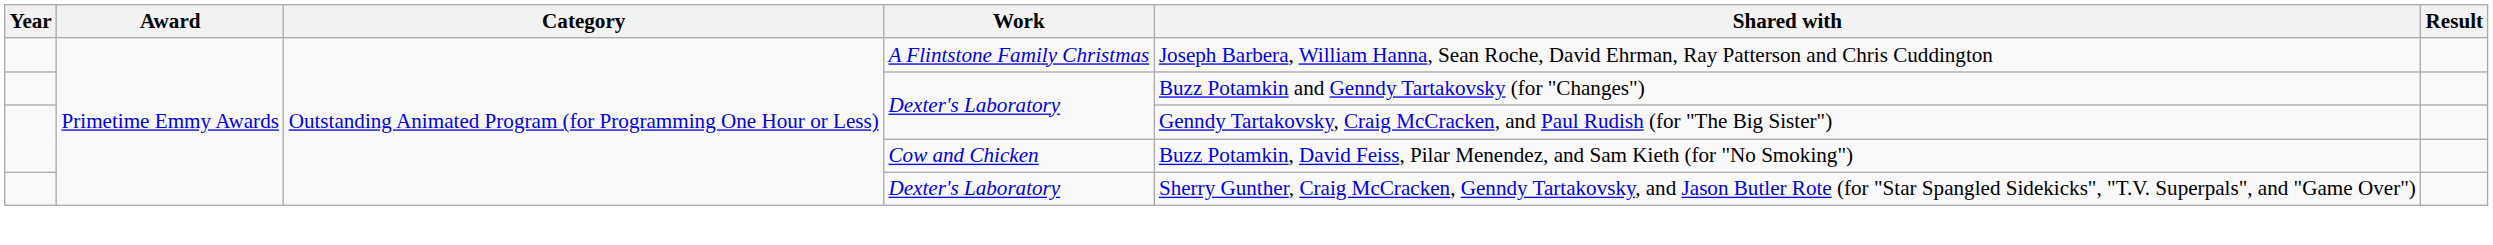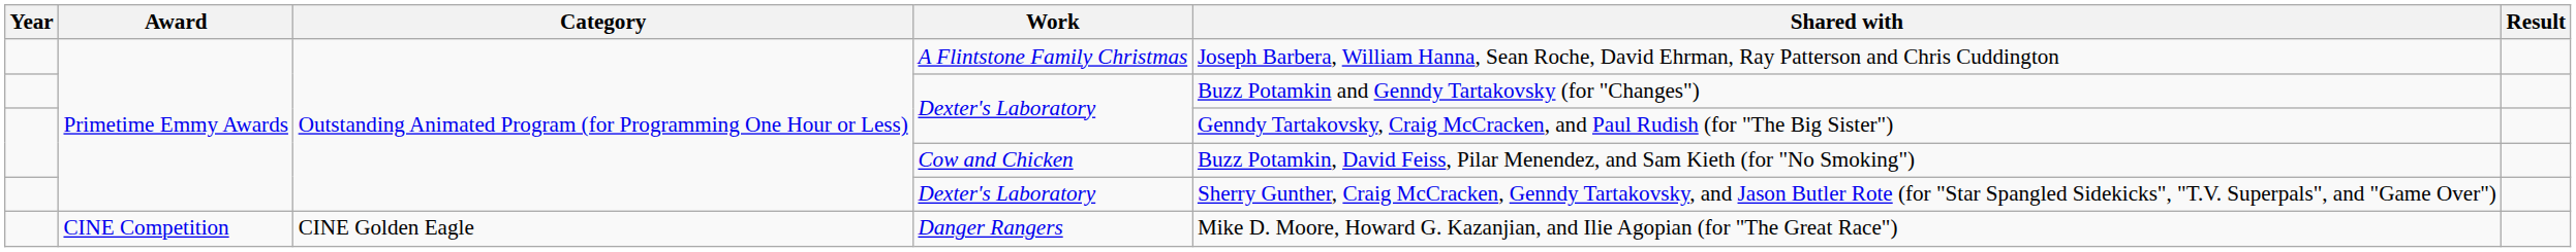 <table class="wikitable sortable" style="margin-right: 0;">
 <tr>
 <th>Year</th>
 <th>Award</th>
 <th>Category</th>
 <th>Work</th>
 <th>Shared with</th>
 <th>Result</th>
 </tr>
 <tr>
 <td></td>
 <td rowspan="5"><a href='#'>Primetime Emmy Awards</a></td>
 <td rowspan="5"><a href='#'>Outstanding Animated Program (for Programming One Hour or Less)</a></td>
 <td><em><a href='#'>A Flintstone Family Christmas</a></em></td>
 <td><a href='#'>Joseph Barbera</a>, <a href='#'>William Hanna</a>, Sean Roche, David Ehrman, Ray Patterson and Chris Cuddington</td>
 <td></td>
 </tr>
 <tr>
 <td></td>
 <td rowspan="2"><em><a href='#'>Dexter's Laboratory</a></em></td>
 <td><a href='#'>Buzz Potamkin</a> and <a href='#'>Genndy Tartakovsky</a> (for "Changes")</td>
 <td></td>
 </tr>
 <tr>
 <td rowspan="2"></td>
 <td><a href='#'>Genndy Tartakovsky</a>, <a href='#'>Craig McCracken</a>, and <a href='#'>Paul Rudish</a> (for "The Big Sister")</td>
 <td></td>
 </tr>
 <tr>
 <td><em><a href='#'>Cow and Chicken</a></em></td>
 <td><a href='#'>Buzz Potamkin</a>, <a href='#'>David Feiss</a>, Pilar Menendez, and Sam Kieth (for "No Smoking")</td>
 <td></td>
 </tr>
 <tr>
 <td></td>
 <td><em><a href='#'>Dexter's Laboratory</a></em></td>
 <td><a href='#'>Sherry Gunther</a>, <a href='#'>Craig McCracken</a>, <a href='#'>Genndy Tartakovsky</a>, and <a href='#'>Jason Butler Rote</a> (for "Star Spangled Sidekicks", "T.V. Superpals", and "Game Over")</td>
 <td></td>
 </tr>
+<tr>
+<td></td>
+<td><a href='#'>CINE Competition</a></td>
+<td>CINE Golden Eagle</td>
+<td><em><a href='#'>Danger Rangers</a></em></td>
+<td>Mike D. Moore, Howard G. Kazanjian, and Ilie Agopian (for "The Great Race")</td>
+<td></td>
+</tr>
 </table>
